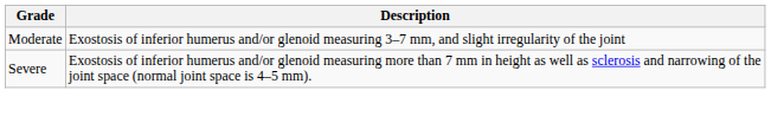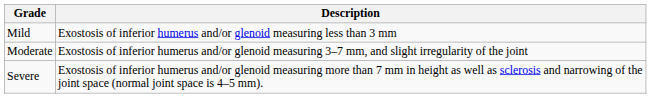 <table class="wikitable">
 <tr>
 <th>Grade</th>
 <th>Description</th>
+</tr>
+<tr>
+<td>Mild</td>
+<td>Exostosis of inferior <a href='#'>humerus</a> and/or <a href='#'>glenoid</a> measuring less than 3 mm</td>
 </tr>
 <tr>
 <td>Moderate</td>
 <td>Exostosis of inferior humerus and/or glenoid measuring 3–7 mm, and slight irregularity of the joint</td>
 </tr>
 <tr>
 <td>Severe</td>
 <td>Exostosis of inferior humerus and/or glenoid measuring more than 7 mm in height as well as <a href='#'>sclerosis</a> and narrowing of the joint space (normal joint space is 4–5 mm).</td>
 </tr>
 </table>
